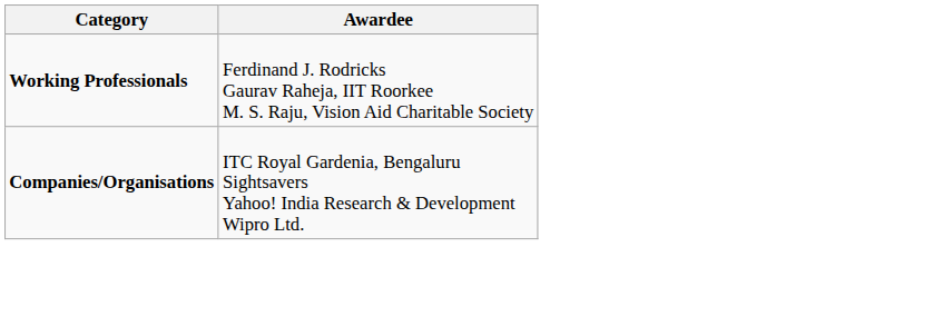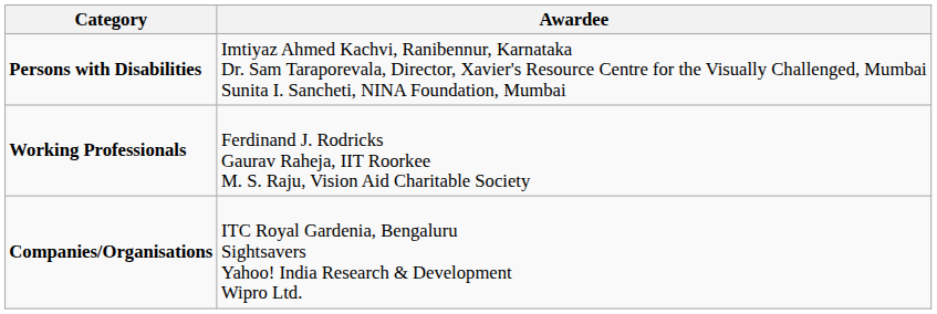 <table class="wikitable">
 <tr>
 <th>Category</th>
 <th>Awardee</th>
+</tr>
+<tr>
+<td><strong>Persons with Disabilities</strong></td>
+<td>Imtiyaz Ahmed Kachvi, Ranibennur, Karnataka<br>Dr. Sam Taraporevala, Director, Xavier's Resource Centre for the Visually Challenged, Mumbai<br>Sunita I. Sancheti, NINA Foundation, Mumbai</td>
 </tr>
 <tr>
 <td><strong>Working Professionals</strong></td>
 <td><br>Ferdinand J. Rodricks<br>Gaurav Raheja, IIT Roorkee<br>M. S. Raju, Vision Aid Charitable Society</td>
 </tr>
 <tr>
 <td><strong>Companies/Organisations</strong></td>
 <td><br>ITC Royal Gardenia, Bengaluru<br>Sightsavers<br>Yahoo! India Research & Development<br>Wipro Ltd.</td>
 </tr>
 </table>
